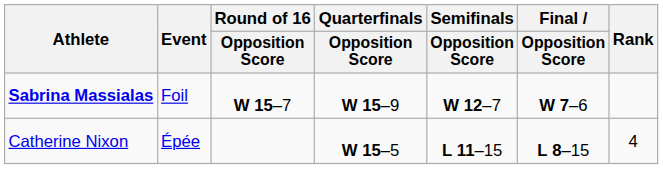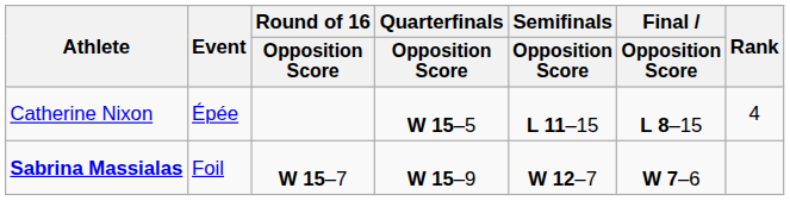 <table class=wikitable style="font-size:90%">
 <tr>
 <th rowspan="2">Athlete</th>
 <th rowspan="2">Event</th>
 <th>Round of 16</th>
 <th>Quarterfinals</th>
 <th>Semifinals</th>
 <th>Final / </th>
 <th rowspan=2>Rank</th>
 </tr>
 <tr style="font-size:95%">
 <th>Opposition<br>Score</th>
 <th>Opposition<br>Score</th>
 <th>Opposition<br>Score</th>
 <th>Opposition<br>Score</th>
 </tr>
 <tr align=center>
+<td align=left><a href='#'>Catherine Nixon</a></td>
+<td align=left><a href='#'>Épée</a></td>
+<td></td>
+<td><br><strong>W</strong> <strong>15</strong>–5</td>
+<td><br><strong>L</strong> <strong>11</strong>–15</td>
+<td><br><strong>L</strong> <strong>8</strong>–15</td>
+<td>4</td>
+</tr>
+<tr align=center>
 <td align=left><strong><a href='#'>Sabrina Massialas</a></strong></td>
 <td align=left><a href='#'>Foil</a></td>
 <td><br><strong>W</strong> <strong>15</strong>–7</td>
 <td><br><strong>W</strong> <strong>15</strong>–9</td>
 <td><br><strong>W</strong> <strong>12</strong>–7</td>
 <td><br><strong>W</strong> <strong>7</strong>–6</td>
 <td></td>
 </tr>
-<tr align=center>
-<td align=left><a href='#'>Catherine Nixon</a></td>
-<td align=left><a href='#'>Épée</a></td>
-<td></td>
-<td><br><strong>W</strong> <strong>15</strong>–5</td>
-<td><br><strong>L</strong> <strong>11</strong>–15</td>
-<td><br><strong>L</strong> <strong>8</strong>–15</td>
-<td>4</td>
-</tr>
 </table>
